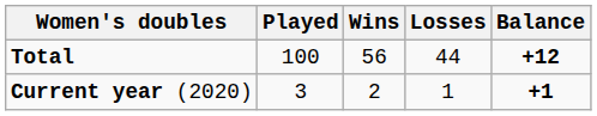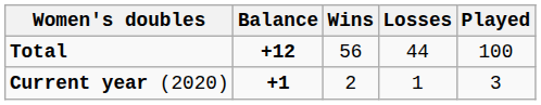 <table class="wikitable" style="text-align:center">
 <tr>
 <th>Women's doubles</th>
-<th>Played</th>
+<th>Balance</th>
 <th>Wins</th>
 <th>Losses</th>
-<th>Balance</th>
+<th>Played</th>
 </tr>
 <tr>
 <td align=left><strong>Total</strong></td>
-<td>100</td>
+<td><strong>+12</strong></td>
 <td>56</td>
 <td>44</td>
-<td><strong>+12</strong></td>
+<td>100</td>
 </tr>
 <tr>
 <td align=left><strong>Current year</strong> (2020)</td>
-<td>3</td>
+<td><strong>+1</strong></td>
 <td>2</td>
 <td>1</td>
-<td><strong>+1</strong></td>
+<td>3</td>
 </tr>
 </table>
